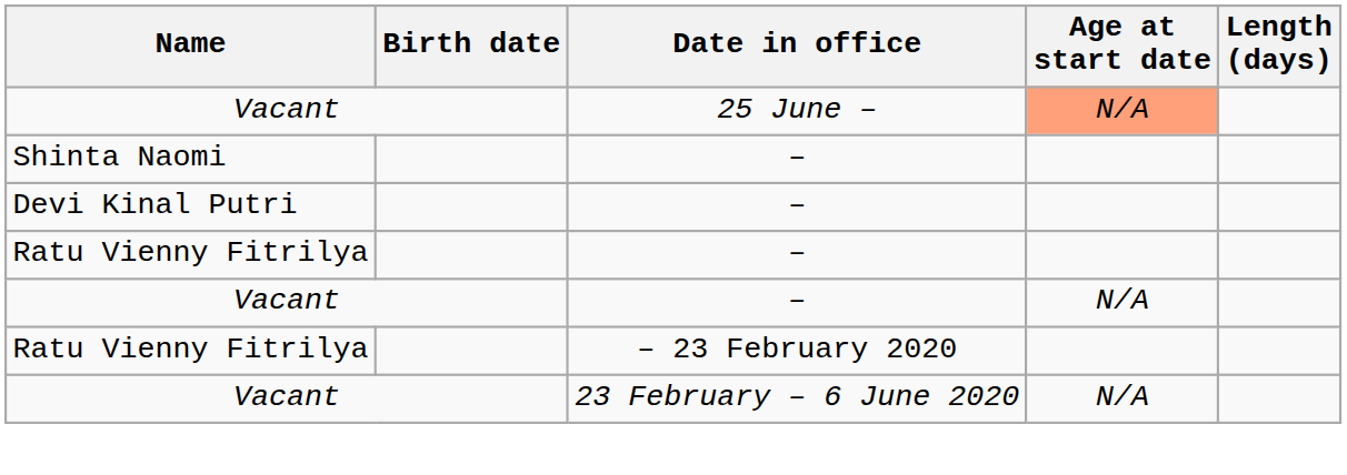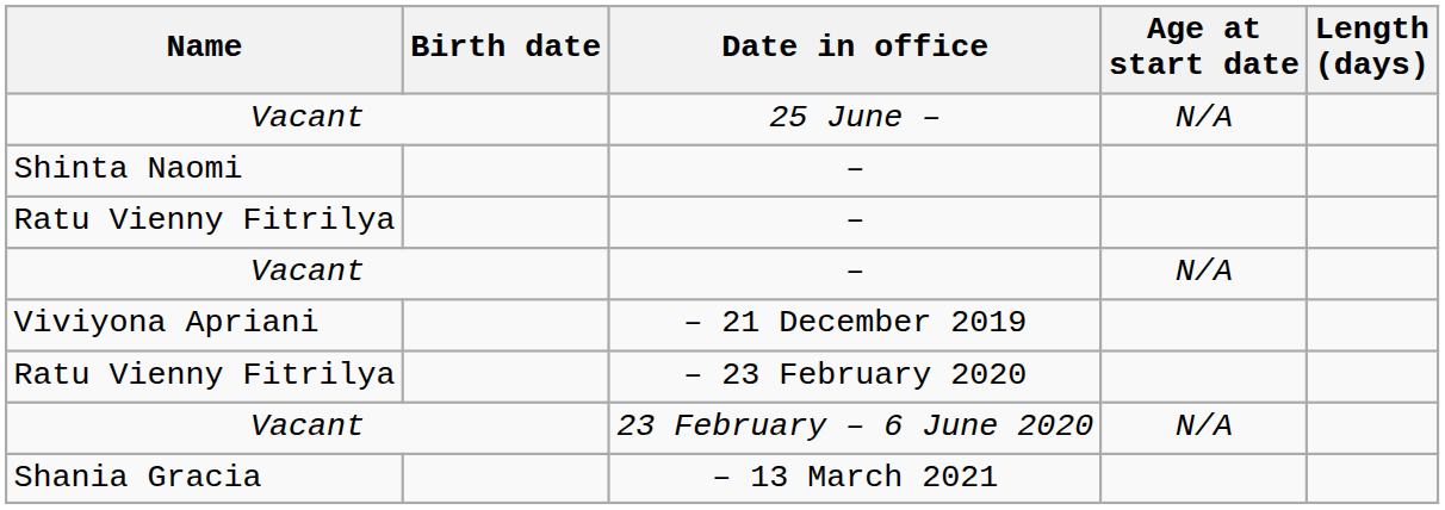 <table class="wikitable sortable" style="font-size:95%;">
 <tr>
 <th>Name</th>
 <th>Birth date</th>
 <th>Date in office</th>
 <th>Age at<br>start date</th>
 <th>Length<br>(days)</th>
 </tr>
 <tr>
 <td colspan="2" style="text-align:center;"><em>Vacant</em></td>
 <td style="text-align:center;"><em>25 June – </em></td>
-<td style="background: lightsalmon; text-align:center;"><em>N/A</em></td>
+<td style="text-align:center;"><em>N/A</em></td>
 <td><em></em></td>
 </tr>
 <tr>
 <td>Shinta Naomi</td>
-<td style="text-align:left;"></td>
-<td style="text-align:center;"> – </td>
-<td style="text-align:center;"></td>
-<td></td>
-</tr>
-<tr>
-<td>Devi Kinal Putri</td>
 <td style="text-align:left;"></td>
 <td style="text-align:center;"> – </td>
 <td style="text-align:center;"></td>
 <td></td>
 </tr>
 <tr>
 <td>Ratu Vienny Fitrilya</td>
 <td style="text-align:left;"></td>
 <td style="text-align:center;"> – </td>
 <td style="text-align:center;"></td>
 <td></td>
 </tr>
 <tr>
 <td colspan="2" style="text-align:center;"><em>Vacant</em></td>
 <td style="text-align:center;"><em> – </em></td>
 <td style="text-align:center;"><em>N/A</em></td>
 <td><em></em></td>
 </tr>
 <tr>
+<td>Viviyona Apriani</td>
+<td style="text-align:left;"></td>
+<td style="text-align:center;"> – 21 December 2019</td>
+<td style="text-align:center;"></td>
+<td></td>
+</tr>
+<tr>
 <td>Ratu Vienny Fitrilya</td>
 <td style="text-align:left;"></td>
 <td style="text-align:center;"> – 23 February 2020</td>
 <td style="text-align:center;"></td>
 <td></td>
 </tr>
 <tr>
 <td colspan="2" style="text-align:center;"><em>Vacant</em></td>
 <td style="text-align:center;"><em>23 February – 6 June 2020</em></td>
 <td style="text-align:center;"><em>N/A</em></td>
 <td><em></em></td>
 </tr>
+<tr>
+<td>Shania Gracia</td>
+<td style="text-align:left;"></td>
+<td style="text-align:center;"> – 13 March 2021</td>
+<td style="text-align:center;"></td>
+<td></td>
+</tr>
 </table>
